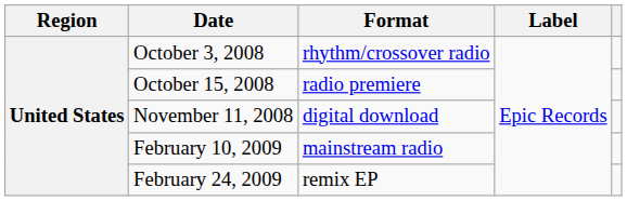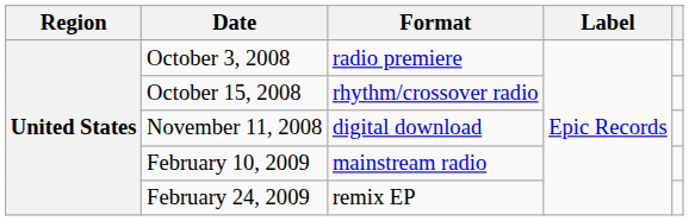 <table class="wikitable plainrowheaders">
 <tr>
 <th scope="col">Region</th>
 <th scope="col">Date</th>
 <th scope="col">Format</th>
 <th scope="col">Label</th>
 <th scope="col"></th>
 </tr>
 <tr>
 <th scope="row" rowspan="5">United States</th>
 <td>October 3, 2008</td>
-<td><a href='#'>rhythm/crossover radio</a></td>
+<td><a href='#'>radio premiere</a></td>
 <td rowspan="5"><a href='#'>Epic Records</a></td>
 <td></td>
 </tr>
 <tr>
 <td>October 15, 2008</td>
-<td><a href='#'>radio premiere</a></td>
+<td><a href='#'>rhythm/crossover radio</a></td>
 <td></td>
 </tr>
 <tr>
 <td>November 11, 2008</td>
 <td><a href='#'>digital download</a></td>
 <td></td>
 </tr>
 <tr>
 <td>February 10, 2009</td>
 <td><a href='#'>mainstream radio</a></td>
 <td></td>
 </tr>
 <tr>
 <td>February 24, 2009</td>
 <td>remix EP</td>
 <td></td>
 </tr>
 </table>
